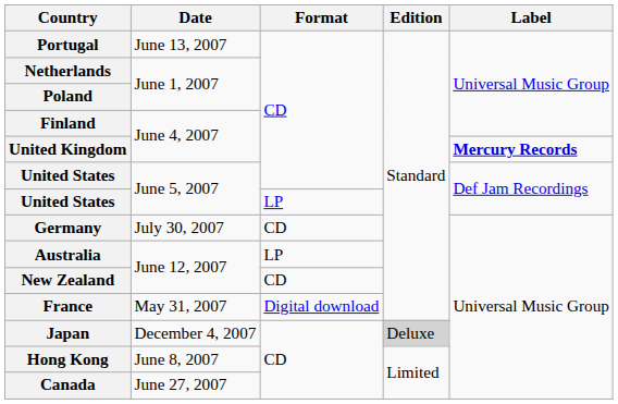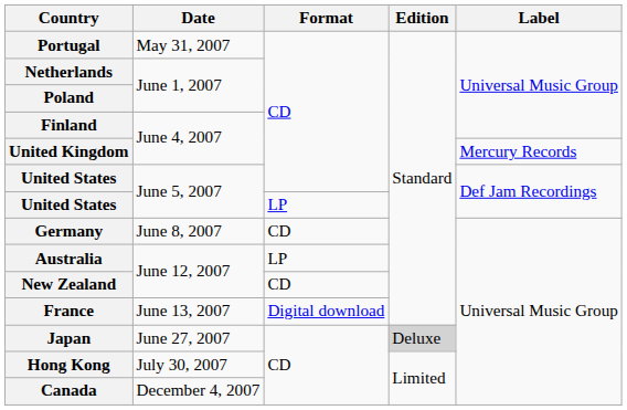 <table class="wikitable plainrowheaders">
 <tr>
 <th scope="col">Country</th>
 <th scope="col">Date</th>
 <th scope="col">Format</th>
 <th scope="col">Edition</th>
 <th scope="col">Label</th>
 </tr>
 <tr>
 <th scope="row">Portugal</th>
-<td>June 13, 2007</td>
+<td>May 31, 2007</td>
 <td rowspan="6"><a href='#'>CD</a></td>
 <td rowspan="11">Standard</td>
 <td rowspan="4"><a href='#'>Universal Music Group</a></td>
 </tr>
 <tr>
 <th scope="row">Netherlands</th>
 <td rowspan="2">June 1, 2007</td>
 </tr>
 <tr>
 <th scope="row">Poland</th>
 </tr>
 <tr>
 <th scope="row">Finland</th>
 <td rowspan="2">June 4, 2007</td>
 </tr>
 <tr>
 <th scope="row">United Kingdom</th>
-<td><strong><a href='#'>Mercury Records</a></strong></td>
+<td><a href='#'>Mercury Records</a></td>
 </tr>
 <tr>
 <th scope="row">United States</th>
 <td rowspan="2">June 5, 2007</td>
 <td rowspan="2"><a href='#'>Def Jam Recordings</a></td>
 </tr>
 <tr>
 <th scope="row">United States</th>
 <td><a href='#'>LP</a></td>
 </tr>
 <tr>
 <th scope="row">Germany</th>
-<td>July 30, 2007</td>
+<td>June 8, 2007</td>
 <td>CD</td>
 <td rowspan="7">Universal Music Group</td>
 </tr>
 <tr>
 <th scope="row">Australia</th>
 <td rowspan="2">June 12, 2007</td>
 <td>LP</td>
 </tr>
 <tr>
 <th scope="row">New Zealand</th>
 <td>CD</td>
 </tr>
 <tr>
 <th scope="row">France</th>
-<td>May 31, 2007</td>
+<td>June 13, 2007</td>
 <td><a href='#'>Digital download</a></td>
 </tr>
 <tr>
 <th scope="row">Japan</th>
-<td>December 4, 2007</td>
+<td>June 27, 2007</td>
 <td rowspan="3">CD</td>
 <td style="background: lightgrey;">Deluxe</td>
 </tr>
 <tr>
 <th scope="row">Hong Kong</th>
-<td>June 8, 2007</td>
+<td>July 30, 2007</td>
 <td rowspan="2">Limited</td>
 </tr>
 <tr>
 <th scope="row">Canada</th>
-<td>June 27, 2007</td>
+<td>December 4, 2007</td>
 </tr>
 </table>
